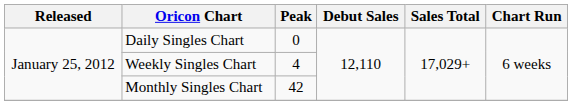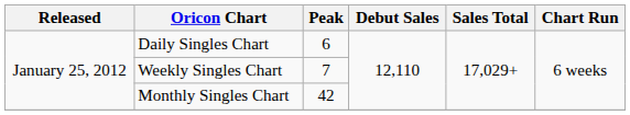 <table class="wikitable" style="width:600px;">
 <tr>
 <th style="text-align:center;">Released</th>
 <th style="text-align:center;"><a href='#'>Oricon</a> Chart</th>
 <th style="text-align:center;">Peak</th>
 <th style="text-align:center;">Debut Sales</th>
 <th style="text-align:center;">Sales Total</th>
 <th style="text-align:center;">Chart Run</th>
 </tr>
 <tr>
 <td style="text-align:center;" rowspan="3">January 25, 2012</td>
 <td align="left">Daily Singles Chart</td>
-<td style="text-align:center;">0</td>
+<td style="text-align:center;">6</td>
 <td style="text-align:center;" rowspan="3">12,110</td>
 <td style="text-align:center;" rowspan="3">17,029+</td>
 <td style="text-align:center;" rowspan="3">6 weeks</td>
 </tr>
 <tr>
 <td align="left">Weekly Singles Chart</td>
-<td style="text-align:center;">4</td>
+<td style="text-align:center;">7</td>
 </tr>
 <tr>
 <td align="left">Monthly Singles Chart</td>
 <td style="text-align:center;">42</td>
 </tr>
 <tr>
 </tr>
 </table>
